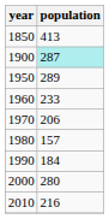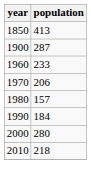 <table class="wikitable">
 <tr>
 <th>year</th>
 <th>population</th>
 </tr>
 <tr>
 <td>1850</td>
 <td>413</td>
 </tr>
 <tr>
 <td>1900</td>
-<td style="background: paleturquoise;">287</td>
-</tr>
-<tr>
-<td>1950</td>
-<td>289</td>
+<td>287</td>
 </tr>
 <tr>
 <td>1960</td>
 <td>233</td>
 </tr>
 <tr>
 <td>1970</td>
 <td>206</td>
 </tr>
 <tr>
 <td>1980</td>
 <td>157</td>
 </tr>
 <tr>
 <td>1990</td>
 <td>184</td>
 </tr>
 <tr>
 <td>2000</td>
 <td>280</td>
 </tr>
 <tr>
 <td>2010</td>
-<td>216</td>
+<td>218</td>
 </tr>
 <tr>
 </tr>
 </table>
